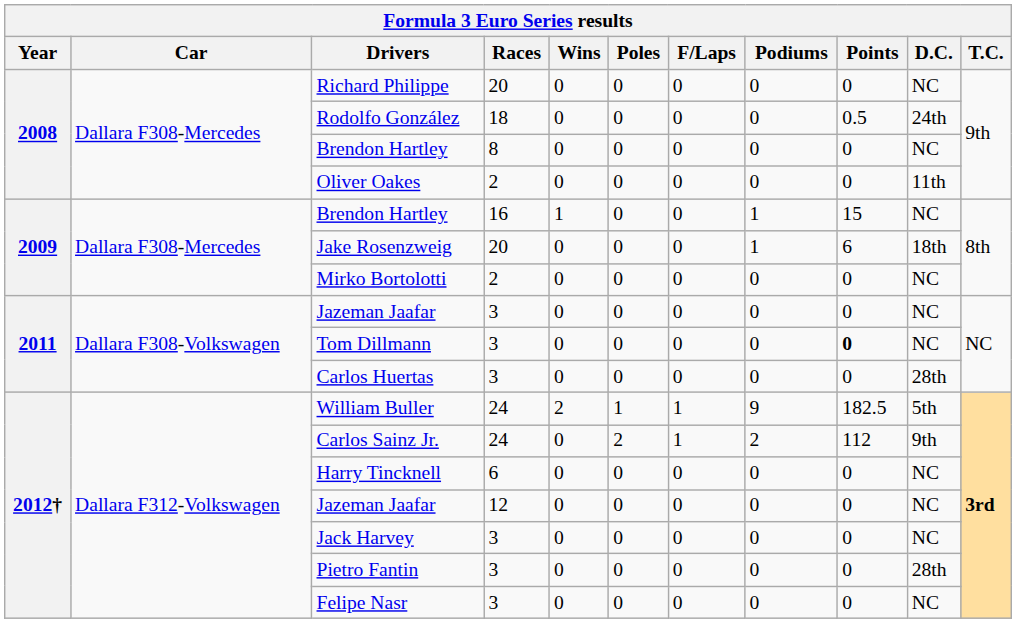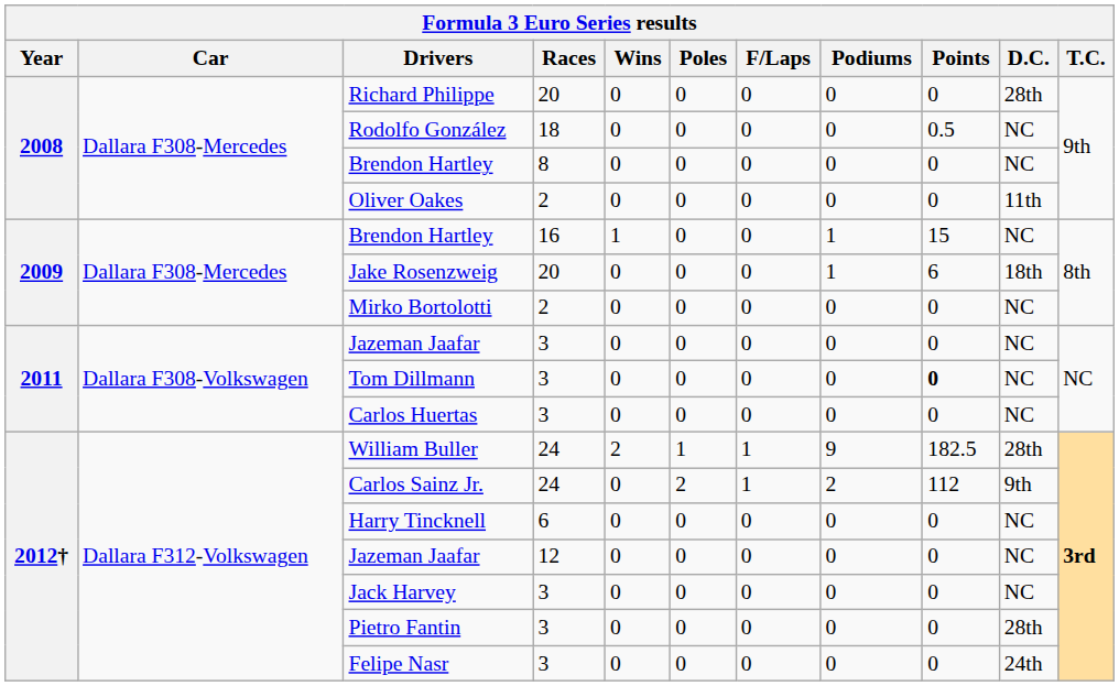 <table class="wikitable" style="font-size:85%; width:700px">
 <tr>
 <th colspan=11><a href='#'>Formula 3 Euro Series</a> results</th>
 </tr>
 <tr>
 <th>Year</th>
 <th>Car</th>
 <th>Drivers</th>
 <th>Races</th>
 <th>Wins</th>
 <th>Poles</th>
 <th>F/Laps</th>
 <th>Podiums</th>
 <th>Points</th>
 <th>D.C.</th>
 <th>T.C.</th>
 </tr>
 <tr>
 <th rowspan=4><a href='#'>2008</a></th>
 <td rowspan=4><a href='#'>Dallara F308</a>-<a href='#'>Mercedes</a></td>
 <td> <a href='#'>Richard Philippe</a></td>
 <td>20</td>
 <td>0</td>
 <td>0</td>
 <td>0</td>
 <td>0</td>
 <td>0</td>
-<td>NC</td>
+<td>28th</td>
 <td rowspan=4>9th</td>
 </tr>
 <tr>
 <td> <a href='#'>Rodolfo González</a></td>
 <td>18</td>
 <td>0</td>
 <td>0</td>
 <td>0</td>
 <td>0</td>
 <td>0.5</td>
-<td>24th</td>
+<td>NC</td>
 </tr>
 <tr>
 <td> <a href='#'>Brendon Hartley</a></td>
 <td>8</td>
 <td>0</td>
 <td>0</td>
 <td>0</td>
 <td>0</td>
 <td>0</td>
 <td>NC</td>
 </tr>
 <tr>
 <td> <a href='#'>Oliver Oakes</a></td>
 <td>2</td>
 <td>0</td>
 <td>0</td>
 <td>0</td>
 <td>0</td>
 <td>0</td>
 <td>11th</td>
 </tr>
 <tr>
 <th rowspan=3><a href='#'>2009</a></th>
 <td rowspan=3><a href='#'>Dallara F308</a>-<a href='#'>Mercedes</a></td>
 <td> <a href='#'>Brendon Hartley</a></td>
 <td>16</td>
 <td>1</td>
 <td>0</td>
 <td>0</td>
 <td>1</td>
 <td>15</td>
 <td>NC</td>
 <td rowspan=3>8th</td>
 </tr>
 <tr>
 <td> <a href='#'>Jake Rosenzweig</a></td>
 <td>20</td>
 <td>0</td>
 <td>0</td>
 <td>0</td>
 <td>1</td>
 <td>6</td>
 <td>18th</td>
 </tr>
 <tr>
 <td> <a href='#'>Mirko Bortolotti</a></td>
 <td>2</td>
 <td>0</td>
 <td>0</td>
 <td>0</td>
 <td>0</td>
 <td>0</td>
 <td>NC</td>
 </tr>
 <tr>
 <th rowspan=3><a href='#'>2011</a></th>
 <td rowspan=3><a href='#'>Dallara F308</a>-<a href='#'>Volkswagen</a></td>
 <td> <a href='#'>Jazeman Jaafar</a></td>
 <td>3</td>
 <td>0</td>
 <td>0</td>
 <td>0</td>
 <td>0</td>
 <td>0</td>
 <td>NC</td>
 <td rowspan=3>NC</td>
 </tr>
 <tr>
 <td> <a href='#'>Tom Dillmann</a></td>
 <td>3</td>
 <td>0</td>
 <td>0</td>
 <td>0</td>
 <td>0</td>
 <td><strong>0</strong></td>
 <td>NC</td>
 </tr>
 <tr>
 <td> <a href='#'>Carlos Huertas</a></td>
 <td>3</td>
 <td>0</td>
 <td>0</td>
 <td>0</td>
 <td>0</td>
 <td>0</td>
-<td>28th</td>
+<td>NC</td>
 </tr>
 <tr>
 <th rowspan=7><a href='#'>2012</a>†</th>
 <td rowspan=7><a href='#'>Dallara F312</a>-<a href='#'>Volkswagen</a></td>
 <td> <a href='#'>William Buller</a></td>
 <td>24</td>
 <td>2</td>
 <td>1</td>
 <td>1</td>
 <td>9</td>
 <td>182.5</td>
-<td>5th</td>
+<td>28th</td>
 <td rowspan=7 style="background:#FFDF9F;"><strong>3rd</strong></td>
 </tr>
 <tr>
 <td> <a href='#'>Carlos Sainz Jr.</a></td>
 <td>24</td>
 <td>0</td>
 <td>2</td>
 <td>1</td>
 <td>2</td>
 <td>112</td>
 <td>9th</td>
 </tr>
 <tr>
 <td> <a href='#'>Harry Tincknell</a></td>
 <td>6</td>
 <td>0</td>
 <td>0</td>
 <td>0</td>
 <td>0</td>
 <td>0</td>
 <td>NC</td>
 </tr>
 <tr>
 <td> <a href='#'>Jazeman Jaafar</a></td>
 <td>12</td>
 <td>0</td>
 <td>0</td>
 <td>0</td>
 <td>0</td>
 <td>0</td>
 <td>NC</td>
 </tr>
 <tr>
 <td> <a href='#'>Jack Harvey</a></td>
 <td>3</td>
 <td>0</td>
 <td>0</td>
 <td>0</td>
 <td>0</td>
 <td>0</td>
 <td>NC</td>
 </tr>
 <tr>
 <td> <a href='#'>Pietro Fantin</a></td>
 <td>3</td>
 <td>0</td>
 <td>0</td>
 <td>0</td>
 <td>0</td>
 <td>0</td>
 <td>28th</td>
 </tr>
 <tr>
 <td> <a href='#'>Felipe Nasr</a></td>
 <td>3</td>
 <td>0</td>
 <td>0</td>
 <td>0</td>
 <td>0</td>
 <td>0</td>
-<td>NC</td>
+<td>24th</td>
 </tr>
 </table>
